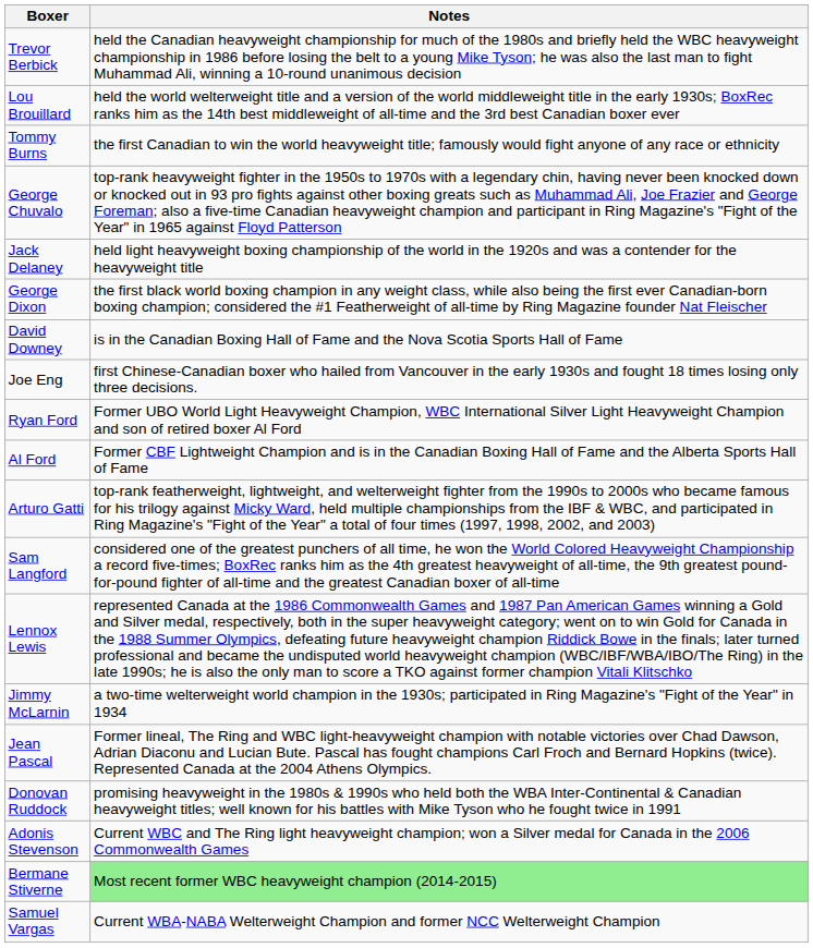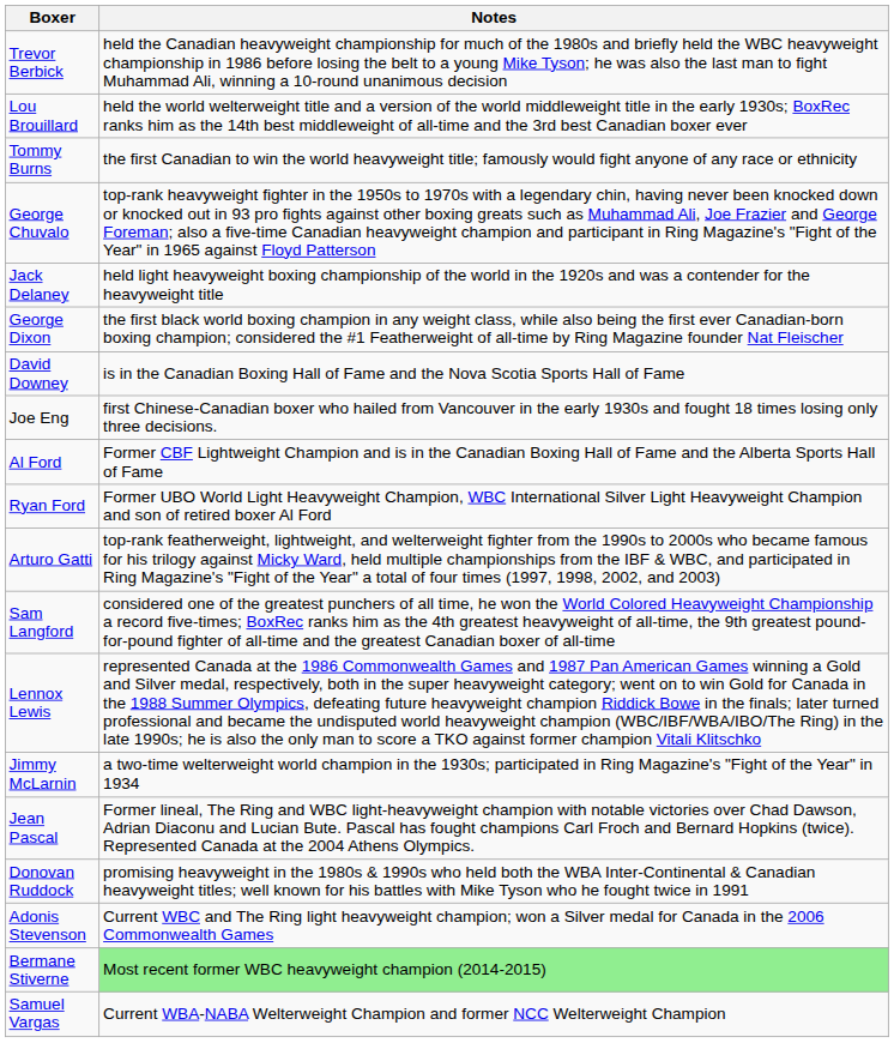 <table class="wikitable sortable">
 <tr>
 <th>Boxer</th>
 <th>Notes</th>
 </tr>
 <tr>
 <td><a href='#'>Trevor Berbick</a></td>
 <td>held the Canadian heavyweight championship for much of the 1980s and briefly held the WBC heavyweight championship in 1986 before losing the belt to a young <a href='#'>Mike Tyson</a>; he was also the last man to fight Muhammad Ali, winning a 10-round unanimous decision</td>
 </tr>
 <tr>
 <td><a href='#'>Lou Brouillard</a></td>
 <td>held the world welterweight title and a version of the world middleweight title in the early 1930s; <a href='#'>BoxRec</a> ranks him as the 14th best middleweight of all-time and the 3rd best Canadian boxer ever</td>
 </tr>
 <tr>
 <td><a href='#'>Tommy Burns</a></td>
 <td>the first Canadian to win the world heavyweight title; famously would fight anyone of any race or ethnicity</td>
 </tr>
 <tr>
 <td><a href='#'>George Chuvalo</a></td>
 <td>top-rank heavyweight fighter in the 1950s to 1970s with a legendary chin, having never been knocked down or knocked out in 93 pro fights against other boxing greats such as <a href='#'>Muhammad Ali</a>, <a href='#'>Joe Frazier</a> and <a href='#'>George Foreman</a>; also a five-time Canadian heavyweight champion and participant in Ring Magazine's "Fight of the Year" in 1965 against <a href='#'>Floyd Patterson</a></td>
 </tr>
 <tr>
 <td><a href='#'>Jack Delaney</a></td>
 <td>held light heavyweight boxing championship of the world in the 1920s and was a contender for the heavyweight title</td>
 </tr>
 <tr>
 <td><a href='#'>George Dixon</a></td>
 <td>the first black world boxing champion in any weight class, while also being the first ever Canadian-born boxing champion; considered the #1 Featherweight of all-time by Ring Magazine founder <a href='#'>Nat Fleischer</a></td>
 </tr>
 <tr>
 <td><a href='#'>David Downey</a></td>
 <td>is in the Canadian Boxing Hall of Fame and the Nova Scotia Sports Hall of Fame</td>
 </tr>
 <tr>
 <td>Joe Eng</td>
 <td>first Chinese-Canadian boxer who hailed from Vancouver in the early 1930s and fought 18 times losing only three decisions.</td>
 </tr>
 <tr>
+<td><a href='#'>Al Ford</a></td>
+<td>Former <a href='#'>CBF</a> Lightweight Champion and is in the Canadian Boxing Hall of Fame and the Alberta Sports Hall of Fame</td>
+</tr>
+<tr>
 <td><a href='#'>Ryan Ford</a></td>
 <td>Former UBO World Light Heavyweight Champion, <a href='#'>WBC</a> International Silver Light Heavyweight Champion and son of retired boxer Al Ford</td>
-</tr>
-<tr>
-<td><a href='#'>Al Ford</a></td>
-<td>Former <a href='#'>CBF</a> Lightweight Champion and is in the Canadian Boxing Hall of Fame and the Alberta Sports Hall of Fame</td>
 </tr>
 <tr>
 <td><a href='#'>Arturo Gatti</a></td>
 <td>top-rank featherweight, lightweight, and welterweight fighter from the 1990s to 2000s who became famous for his trilogy against <a href='#'>Micky Ward</a>, held multiple championships from the IBF & WBC, and participated in Ring Magazine's "Fight of the Year" a total of four times (1997, 1998, 2002, and 2003)</td>
 </tr>
 <tr>
 <td><a href='#'>Sam Langford</a></td>
 <td>considered one of the greatest punchers of all time, he won the <a href='#'>World Colored Heavyweight Championship</a> a record five-times; <a href='#'>BoxRec</a> ranks him as the 4th greatest heavyweight of all-time, the 9th greatest pound-for-pound fighter of all-time and the greatest Canadian boxer of all-time</td>
 </tr>
 <tr>
 <td><a href='#'>Lennox Lewis</a></td>
 <td>represented Canada at the <a href='#'>1986 Commonwealth Games</a> and <a href='#'>1987 Pan American Games</a> winning a Gold and Silver medal, respectively, both in the super heavyweight category; went on to win Gold for Canada in the <a href='#'>1988 Summer Olympics</a>, defeating future heavyweight champion <a href='#'>Riddick Bowe</a> in the finals; later turned professional and became the undisputed world heavyweight champion (WBC/IBF/WBA/IBO/The Ring)  in the late 1990s; he is also the only man to score a TKO against former champion <a href='#'>Vitali Klitschko</a></td>
 </tr>
 <tr>
 <td><a href='#'>Jimmy McLarnin</a></td>
 <td>a two-time welterweight world champion in the 1930s; participated in Ring Magazine's "Fight of the Year" in 1934</td>
 </tr>
 <tr>
 <td><a href='#'>Jean Pascal</a></td>
 <td>Former lineal, The Ring and WBC light-heavyweight champion with notable victories over Chad Dawson, Adrian Diaconu and Lucian Bute. Pascal has fought champions Carl Froch and Bernard Hopkins (twice). Represented Canada at the 2004 Athens Olympics.</td>
 </tr>
 <tr>
 <td><a href='#'>Donovan Ruddock</a></td>
 <td>promising heavyweight in the 1980s & 1990s who held both the WBA Inter-Continental & Canadian heavyweight titles; well known for his battles with Mike Tyson who he fought twice in 1991</td>
 </tr>
 <tr>
 <td><a href='#'>Adonis Stevenson</a></td>
 <td>Current <a href='#'>WBC</a> and The Ring light heavyweight champion; won a Silver medal for Canada in the <a href='#'>2006 Commonwealth Games</a></td>
 </tr>
 <tr>
 <td><a href='#'>Bermane Stiverne</a></td>
 <td style="background: lightgreen;">Most recent former WBC heavyweight champion (2014-2015)</td>
 </tr>
 <tr>
 <td><a href='#'>Samuel Vargas</a></td>
 <td>Current <a href='#'>WBA</a>-<a href='#'>NABA</a> Welterweight Champion and former <a href='#'>NCC</a> Welterweight Champion</td>
 </tr>
 </table>
